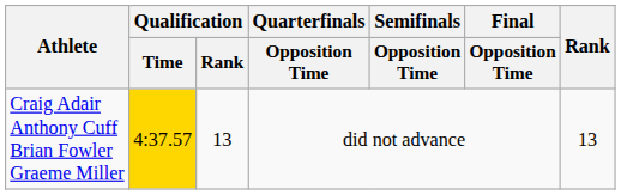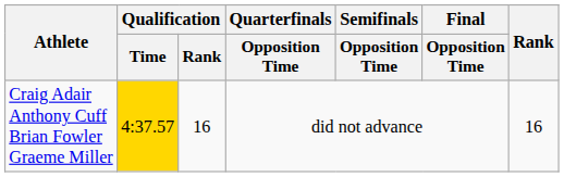 <table class="wikitable" style="font-size:90%;text-align:center;">
 <tr>
 <th rowspan=2>Athlete</th>
 <th colspan=2>Qualification</th>
 <th>Quarterfinals</th>
 <th>Semifinals</th>
 <th>Final</th>
 <th rowspan=2>Rank</th>
 </tr>
 <tr style="font-size:95%">
 <th>Time</th>
 <th>Rank</th>
 <th>Opposition<br>Time</th>
 <th>Opposition<br>Time</th>
 <th>Opposition<br>Time</th>
 </tr>
 <tr>
 <td align=left><a href='#'>Craig Adair</a><br><a href='#'>Anthony Cuff</a><br><a href='#'>Brian Fowler</a><br><a href='#'>Graeme Miller</a></td>
 <td style="background: gold;">4:37.57</td>
-<td>13</td>
+<td>16</td>
 <td colspan=3>did not advance</td>
-<td>13</td>
+<td>16</td>
 </tr>
 </table>
